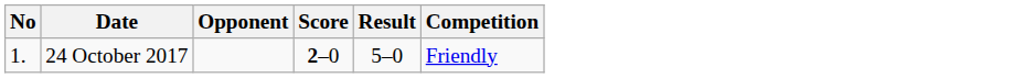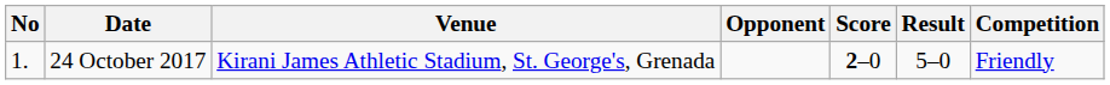 <table class="wikitable" style="font-size:100%;">
 <tr>
 <th>No</th>
 <th>Date</th>
+<th>Venue</th>
 <th>Opponent</th>
 <th>Score</th>
 <th>Result</th>
 <th>Competition</th>
 </tr>
 <tr>
 <td>1.</td>
 <td>24 October 2017</td>
+<td><a href='#'>Kirani James Athletic Stadium</a>, <a href='#'>St. George's</a>, Grenada</td>
 <td></td>
 <td align=center><strong>2</strong>–0</td>
 <td align=center>5–0</td>
 <td><a href='#'>Friendly</a></td>
 </tr>
 </table>
